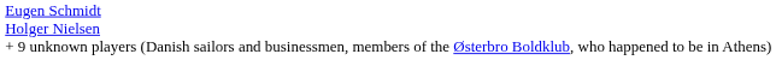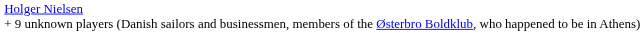 <table style="font-size:90%; margin:0.2em auto;" cellspacing="0" cellpadding="0">
 <tr>
 <th width="25"></th>
 <th width="25"></th>
-</tr>
-<tr>
-<td></td>
-<td></td>
-<td> <a href='#'>Eugen Schmidt</a></td>
 </tr>
 <tr>
 <td></td>
 <td></td>
 <td> <a href='#'>Holger Nielsen</a></td>
 </tr>
 <tr>
 <td></td>
 <td></td>
 <td>+ 9 unknown players (Danish sailors and businessmen, members of the <a href='#'>Østerbro Boldklub</a>, who happened to be in Athens)</td>
 </tr>
 </table>
